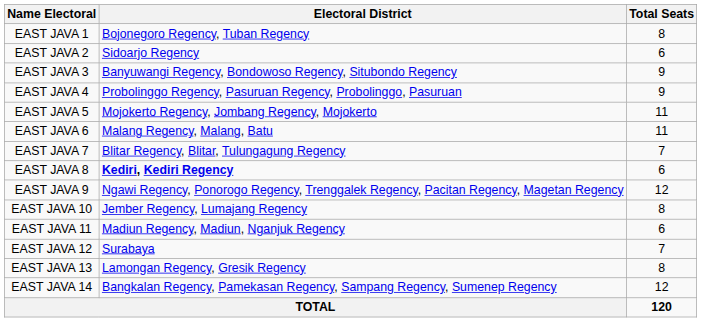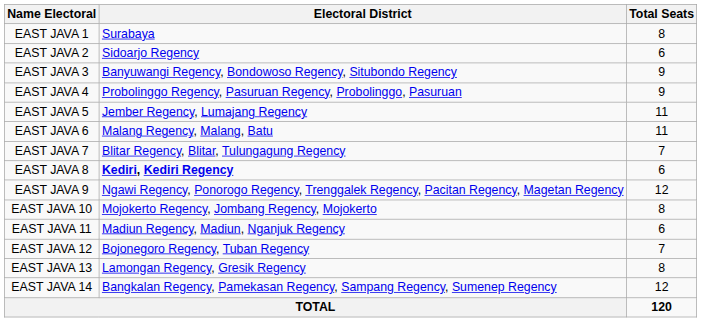 <table class="wikitable">
 <tr>
 <th><strong>Name Electoral</strong></th>
 <th><strong>Electoral District</strong></th>
 <th>Total Seats</th>
 </tr>
 <tr>
 <td style="text-align:center">EAST JAVA 1</td>
-<td><a href='#'>Bojonegoro Regency</a>, <a href='#'>Tuban Regency</a></td>
+<td><a href='#'>Surabaya</a></td>
 <td style="text-align:center">8</td>
 </tr>
 <tr>
 <td style="text-align:center">EAST JAVA 2</td>
 <td><a href='#'>Sidoarjo Regency</a></td>
 <td style="text-align:center">6</td>
 </tr>
 <tr>
 <td style="text-align:center">EAST JAVA 3</td>
 <td><a href='#'>Banyuwangi Regency</a>, <a href='#'>Bondowoso Regency</a>, <a href='#'>Situbondo Regency</a></td>
 <td style="text-align:center">9</td>
 </tr>
 <tr>
 <td style="text-align:center">EAST JAVA 4</td>
 <td><a href='#'>Probolinggo Regency</a>, <a href='#'>Pasuruan Regency</a>, <a href='#'>Probolinggo</a>, <a href='#'>Pasuruan</a></td>
 <td style="text-align:center">9</td>
 </tr>
 <tr>
 <td style="text-align:center">EAST JAVA 5</td>
-<td><a href='#'>Mojokerto Regency</a>, <a href='#'>Jombang Regency</a>, <a href='#'>Mojokerto</a></td>
+<td><a href='#'>Jember Regency</a>, <a href='#'>Lumajang Regency</a></td>
 <td style="text-align:center">11</td>
 </tr>
 <tr>
 <td style="text-align:center">EAST JAVA 6</td>
 <td><a href='#'>Malang Regency</a>, <a href='#'>Malang</a>, <a href='#'>Batu</a></td>
 <td style="text-align:center">11</td>
 </tr>
 <tr>
 <td style="text-align:center">EAST JAVA 7</td>
 <td><a href='#'>Blitar Regency</a>, <a href='#'>Blitar</a>, <a href='#'>Tulungagung Regency</a></td>
 <td style="text-align:center">7</td>
 </tr>
 <tr>
 <td style="text-align:center">EAST JAVA 8</td>
 <td><strong><a href='#'>Kediri</a>, <a href='#'>Kediri Regency</a></strong></td>
 <td style="text-align:center">6</td>
 </tr>
 <tr>
 <td style="text-align:center">EAST JAVA 9</td>
 <td><a href='#'>Ngawi Regency</a>, <a href='#'>Ponorogo Regency</a>, <a href='#'>Trenggalek Regency</a>, <a href='#'>Pacitan Regency</a>, <a href='#'>Magetan Regency</a></td>
 <td style="text-align:center">12</td>
 </tr>
 <tr>
 <td style="text-align:center">EAST JAVA 10</td>
-<td><a href='#'>Jember Regency</a>, <a href='#'>Lumajang Regency</a></td>
+<td><a href='#'>Mojokerto Regency</a>, <a href='#'>Jombang Regency</a>, <a href='#'>Mojokerto</a></td>
 <td style="text-align:center">8</td>
 </tr>
 <tr>
 <td style="text-align:center">EAST JAVA 11</td>
 <td><a href='#'>Madiun Regency</a>, <a href='#'>Madiun</a>, <a href='#'>Nganjuk Regency</a></td>
 <td style="text-align:center">6</td>
 </tr>
 <tr>
 <td style="text-align:center">EAST JAVA 12</td>
-<td><a href='#'>Surabaya</a></td>
+<td><a href='#'>Bojonegoro Regency</a>, <a href='#'>Tuban Regency</a></td>
 <td style="text-align:center">7</td>
 </tr>
 <tr>
 <td style="text-align:center">EAST JAVA 13</td>
 <td><a href='#'>Lamongan Regency</a>, <a href='#'>Gresik Regency</a></td>
 <td style="text-align:center">8</td>
 </tr>
 <tr>
 <td style="text-align:center">EAST JAVA 14</td>
 <td><a href='#'>Bangkalan Regency</a>, <a href='#'>Pamekasan Regency</a>, <a href='#'>Sampang Regency</a>, <a href='#'>Sumenep Regency</a></td>
 <td style="text-align:center">12</td>
 </tr>
 <tr>
 <th colspan="2">TOTAL</th>
 <td style="text-align:center"><strong>120</strong></td>
 </tr>
 </table>
